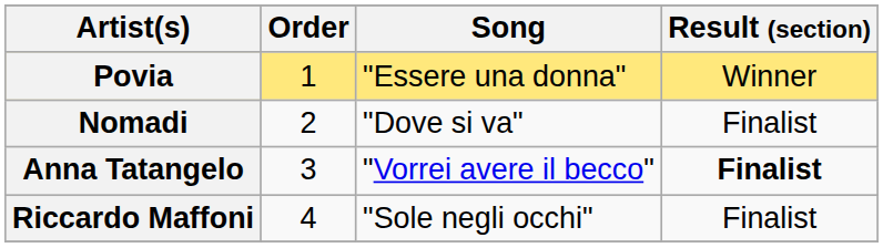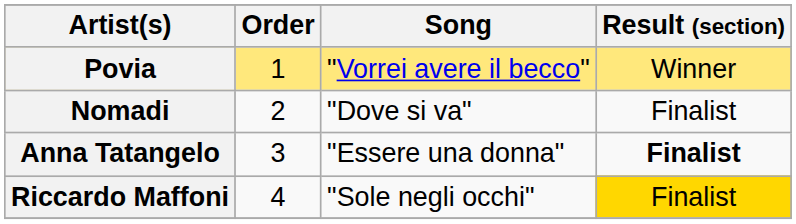 <table class="wikitable plainrowheaders sortable">
 <tr>
 </tr>
 <tr>
 <th>Artist(s)</th>
 <th>Order</th>
 <th>Song</th>
 <th>Result <small>(section)</small></th>
 </tr>
 <tr style="background:#ffe87c;">
 <th scope="row">Povia</th>
 <td style="text-align:center;">1</td>
-<td>"Essere una donna"</td>
+<td>"<a href='#'>Vorrei avere il becco</a>"</td>
 <td style="text-align:center;">Winner</td>
 </tr>
 <tr>
 <th scope="row">Nomadi</th>
 <td style="text-align:center;">2</td>
 <td>"Dove si va"</td>
 <td style="text-align:center;">Finalist</td>
 </tr>
 <tr>
 <th scope="row">Anna Tatangelo</th>
 <td style="text-align:center;">3</td>
-<td>"<a href='#'>Vorrei avere il becco</a>"</td>
+<td>"Essere una donna"</td>
 <td style="text-align:center;"><strong>Finalist</strong></td>
 </tr>
 <tr>
 <th scope="row">Riccardo Maffoni</th>
 <td style="text-align:center;">4</td>
 <td>"Sole negli occhi"</td>
-<td style="text-align:center;">Finalist</td>
+<td style="background: gold; text-align:center;">Finalist</td>
 </tr>
 <tr>
 </tr>
 </table>
